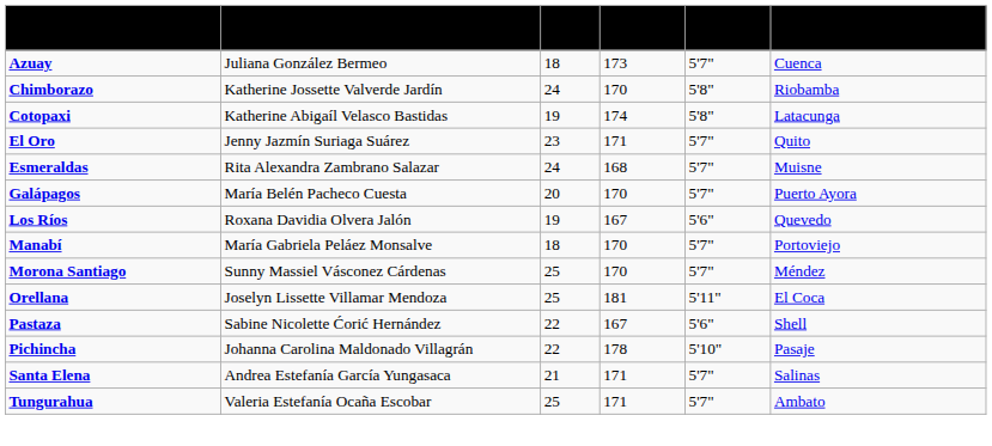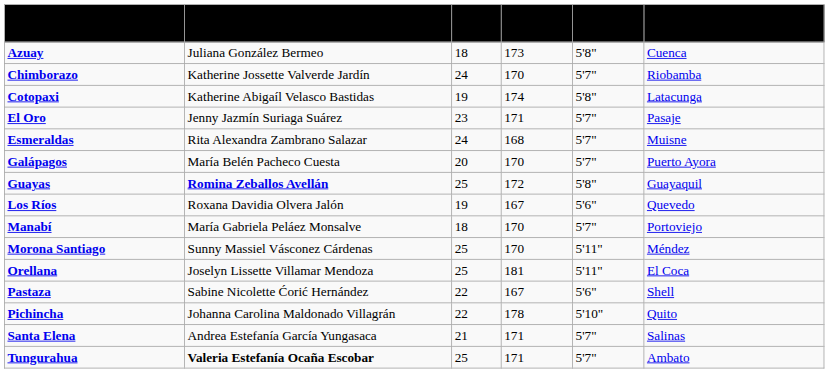 <table border="5" cellpadding="3" cellspacing="0" style="margin: 1em 1em 1em 0; background: #f9f9f9; border: 1px #aaa solid; border-collapse: collapse; font-size: 95%;" class="sortable">
 <tr colspan="40" style="background:black; text-align:center;">
 <td style="width:200px;"><span><strong>Country</strong></span></td>
 <td style="width:300px;"><span><strong>Contestant</strong></span></td>
 <td width="50"><span><strong>Age</strong></span></td>
 <td width="75"><span><strong>Height<br> (cm)</strong></span></td>
 <td width="75"><span><strong>Height<br> (ft)</strong></span></td>
 <td style="width:200px;"><span><strong>Hometown</strong></span></td>
 </tr>
 <tr>
 <td><strong>  <a href='#'>Azuay</a></strong></td>
 <td>Juliana González Bermeo</td>
 <td>18</td>
 <td>173</td>
-<td>5'7"</td>
+<td>5'8"</td>
 <td><a href='#'>Cuenca</a></td>
 </tr>
 <tr>
 <td><strong> <a href='#'>Chimborazo</a></strong></td>
 <td>Katherine Jossette Valverde Jardín</td>
 <td>24</td>
 <td>170</td>
-<td>5'8"</td>
+<td>5'7"</td>
 <td><a href='#'>Riobamba</a></td>
 </tr>
 <tr>
 <td><strong> <a href='#'>Cotopaxi</a></strong></td>
 <td>Katherine Abigaíl Velasco Bastidas</td>
 <td>19</td>
 <td>174</td>
 <td>5'8"</td>
 <td><a href='#'>Latacunga</a></td>
 </tr>
 <tr>
 <td><strong> <a href='#'>El Oro</a></strong></td>
 <td>Jenny Jazmín Suriaga Suárez</td>
 <td>23</td>
 <td>171</td>
 <td>5'7"</td>
-<td><a href='#'>Quito</a></td>
+<td><a href='#'>Pasaje</a></td>
 </tr>
 <tr>
 <td><strong>  <a href='#'>Esmeraldas</a></strong></td>
 <td>Rita Alexandra Zambrano Salazar</td>
 <td>24</td>
 <td>168</td>
 <td>5'7"</td>
 <td><a href='#'>Muisne</a></td>
 </tr>
 <tr>
 <td><strong> <a href='#'>Galápagos</a></strong></td>
 <td>María Belén Pacheco Cuesta</td>
 <td>20</td>
 <td>170</td>
 <td>5'7"</td>
 <td><a href='#'>Puerto Ayora</a></td>
+</tr>
+<tr>
+<td><strong> <a href='#'>Guayas</a></strong></td>
+<td><strong><a href='#'>Romina Zeballos Avellán</a></strong></td>
+<td>25</td>
+<td>172</td>
+<td>5'8"</td>
+<td><a href='#'>Guayaquil</a></td>
 </tr>
 <tr>
 <td><strong> <a href='#'>Los Ríos</a></strong></td>
 <td>Roxana Davidia Olvera Jalón</td>
 <td>19</td>
 <td>167</td>
 <td>5'6"</td>
 <td><a href='#'>Quevedo</a></td>
 </tr>
 <tr>
 <td><strong>  <a href='#'>Manabí</a></strong></td>
 <td>María Gabriela Peláez Monsalve</td>
 <td>18</td>
 <td>170</td>
 <td>5'7"</td>
 <td><a href='#'>Portoviejo</a></td>
 </tr>
 <tr>
 <td><strong>  <a href='#'>Morona Santiago</a></strong></td>
 <td>Sunny Massiel Vásconez Cárdenas</td>
 <td>25</td>
 <td>170</td>
-<td>5'7"</td>
+<td>5'11"</td>
 <td><a href='#'>Méndez</a></td>
 </tr>
 <tr>
 <td><strong>  <a href='#'>Orellana</a></strong></td>
 <td>Joselyn Lissette Villamar Mendoza</td>
 <td>25</td>
 <td>181</td>
 <td>5'11"</td>
 <td><a href='#'>El Coca</a></td>
 </tr>
 <tr>
 <td><strong>  <a href='#'>Pastaza</a></strong></td>
 <td>Sabine Nicolette Ćorić Hernández</td>
 <td>22</td>
 <td>167</td>
 <td>5'6"</td>
 <td><a href='#'>Shell</a></td>
 </tr>
 <tr>
 <td><strong>  <a href='#'>Pichincha</a></strong></td>
 <td>Johanna Carolina Maldonado Villagrán</td>
 <td>22</td>
 <td>178</td>
 <td>5'10"</td>
-<td><a href='#'>Pasaje</a></td>
+<td><a href='#'>Quito</a></td>
 </tr>
 <tr>
 <td><strong><a href='#'>Santa Elena</a></strong></td>
 <td>Andrea Estefanía García Yungasaca</td>
 <td>21</td>
 <td>171</td>
 <td>5'7"</td>
 <td><a href='#'>Salinas</a></td>
 </tr>
 <tr>
 <td><strong>  <a href='#'>Tungurahua</a></strong></td>
-<td>Valeria Estefanía Ocaña Escobar</td>
+<td><strong>Valeria Estefanía Ocaña Escobar</strong></td>
 <td>25</td>
 <td>171</td>
 <td>5'7"</td>
 <td><a href='#'>Ambato</a></td>
 </tr>
 </table>
